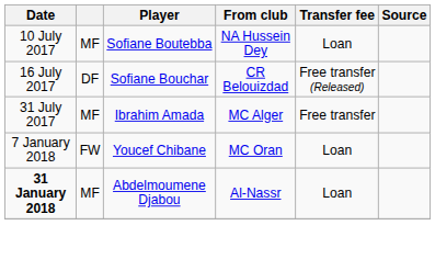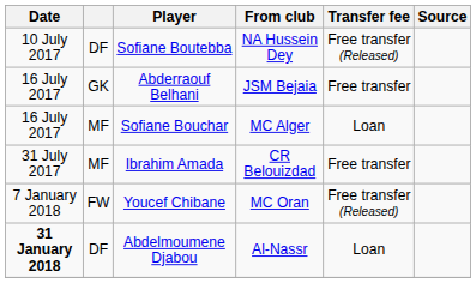 <table class="wikitable sortable" style="width:70%; text-align:center; font-size:85%; text-align:centre;">
 <tr>
 <th>Date</th>
 <th></th>
 <th>Player</th>
 <th>From club</th>
 <th>Transfer fee</th>
 <th>Source</th>
 </tr>
 <tr>
 <td>10 July 2017</td>
-<td>MF</td>
+<td>DF</td>
 <td> <a href='#'>Sofiane Boutebba</a></td>
 <td><a href='#'>NA Hussein Dey</a></td>
-<td>Loan</td>
+<td>Free transfer <small><em>(Released)</em></small></td>
 <td></td>
 </tr>
 <tr>
 <td>16 July 2017</td>
-<td>DF</td>
+<td>GK</td>
+<td> <a href='#'>Abderraouf Belhani</a></td>
+<td><a href='#'>JSM Bejaia</a></td>
+<td>Free transfer</td>
+<td></td>
+</tr>
+<tr>
+<td>16 July 2017</td>
+<td>MF</td>
 <td> <a href='#'>Sofiane Bouchar</a></td>
-<td><a href='#'>CR Belouizdad</a></td>
-<td>Free transfer <small><em>(Released)</em></small></td>
+<td><a href='#'>MC Alger</a></td>
+<td>Loan</td>
 <td></td>
 </tr>
 <tr>
 <td>31 July 2017</td>
 <td>MF</td>
 <td> <a href='#'>Ibrahim Amada</a></td>
-<td><a href='#'>MC Alger</a></td>
+<td><a href='#'>CR Belouizdad</a></td>
 <td>Free transfer</td>
 <td></td>
 </tr>
 <tr>
 <td>7 January 2018</td>
 <td>FW</td>
 <td> <a href='#'>Youcef Chibane</a></td>
 <td><a href='#'>MC Oran</a></td>
-<td>Loan</td>
+<td>Free transfer <small><em>(Released)</em></small></td>
 <td></td>
 </tr>
 <tr>
 <td><strong>31 January 2018</strong></td>
-<td>MF</td>
+<td>DF</td>
 <td> <a href='#'>Abdelmoumene Djabou</a></td>
 <td> <a href='#'>Al-Nassr</a></td>
 <td>Loan</td>
 <td></td>
 </tr>
 <tr>
 </tr>
 </table>
